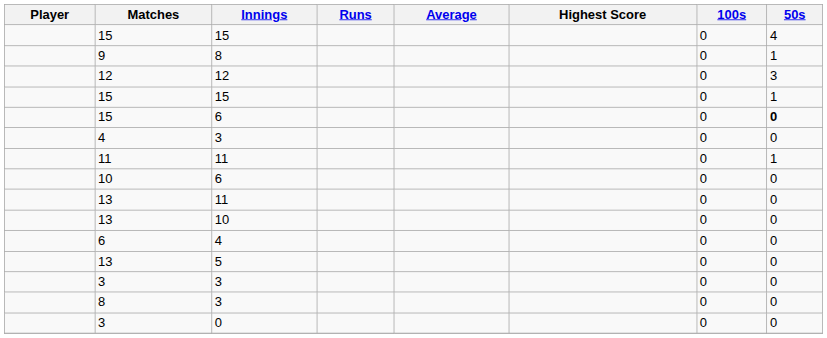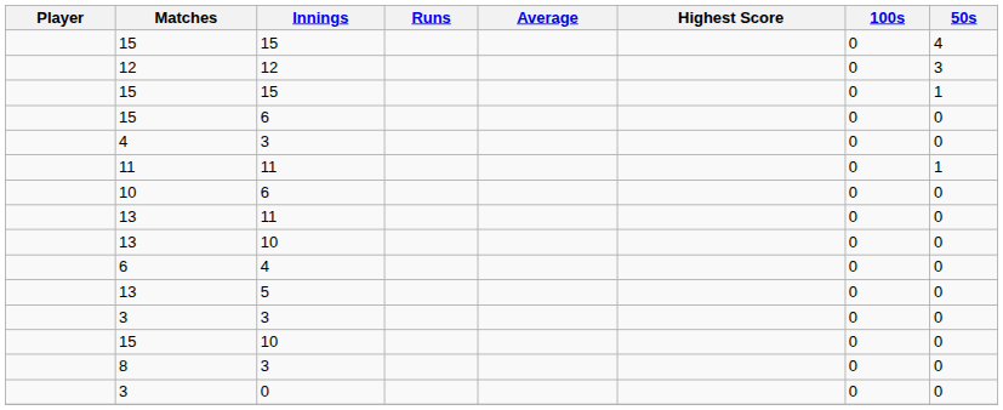 <table class="wikitable sortable" style="width:80%;">
 <tr>
 <th>Player</th>
 <th>Matches</th>
 <th><a href='#'>Innings</a></th>
 <th><a href='#'>Runs</a></th>
 <th><a href='#'>Average</a></th>
 <th>Highest Score</th>
 <th><a href='#'>100s</a></th>
 <th><a href='#'>50s</a></th>
 </tr>
 <tr>
 <td></td>
 <td>15</td>
 <td>15</td>
 <td></td>
 <td></td>
 <td></td>
 <td>0</td>
 <td>4</td>
-</tr>
-<tr>
-<td></td>
-<td>9</td>
-<td>8</td>
-<td></td>
-<td></td>
-<td></td>
-<td>0</td>
-<td>1</td>
 </tr>
 <tr>
 <td></td>
 <td>12</td>
 <td>12</td>
 <td></td>
 <td></td>
 <td></td>
 <td>0</td>
 <td>3</td>
 </tr>
 <tr>
 <td></td>
 <td>15</td>
 <td>15</td>
 <td></td>
 <td></td>
 <td></td>
 <td>0</td>
 <td>1</td>
 </tr>
 <tr>
 <td></td>
 <td>15</td>
 <td>6</td>
 <td></td>
 <td></td>
 <td></td>
 <td>0</td>
-<td><strong>0</strong></td>
+<td>0</td>
 </tr>
 <tr>
 <td></td>
 <td>4</td>
 <td>3</td>
 <td></td>
 <td></td>
 <td></td>
 <td>0</td>
 <td>0</td>
 </tr>
 <tr>
 <td></td>
 <td>11</td>
 <td>11</td>
 <td></td>
 <td></td>
 <td></td>
 <td>0</td>
 <td>1</td>
 </tr>
 <tr>
 <td></td>
 <td>10</td>
 <td>6</td>
 <td></td>
 <td></td>
 <td></td>
 <td>0</td>
 <td>0</td>
 </tr>
 <tr>
 <td></td>
 <td>13</td>
 <td>11</td>
 <td></td>
 <td></td>
 <td></td>
 <td>0</td>
 <td>0</td>
 </tr>
 <tr>
 <td></td>
 <td>13</td>
 <td>10</td>
 <td></td>
 <td></td>
 <td></td>
 <td>0</td>
 <td>0</td>
 </tr>
 <tr>
 <td></td>
 <td>6</td>
 <td>4</td>
 <td></td>
 <td></td>
 <td></td>
 <td>0</td>
 <td>0</td>
 </tr>
 <tr>
 <td></td>
 <td>13</td>
 <td>5</td>
 <td></td>
 <td></td>
 <td></td>
 <td>0</td>
 <td>0</td>
 </tr>
 <tr>
 <td></td>
 <td>3</td>
 <td>3</td>
 <td></td>
 <td></td>
 <td></td>
 <td>0</td>
 <td>0</td>
 </tr>
 <tr>
 <td></td>
+<td>15</td>
+<td>10</td>
+<td></td>
+<td></td>
+<td></td>
+<td>0</td>
+<td>0</td>
+</tr>
+<tr>
+<td></td>
 <td>8</td>
 <td>3</td>
 <td></td>
 <td></td>
 <td></td>
 <td>0</td>
 <td>0</td>
 </tr>
 <tr>
 <td></td>
 <td>3</td>
 <td>0</td>
 <td></td>
 <td></td>
 <td></td>
 <td>0</td>
 <td>0</td>
 </tr>
 <tr>
 </tr>
 </table>
